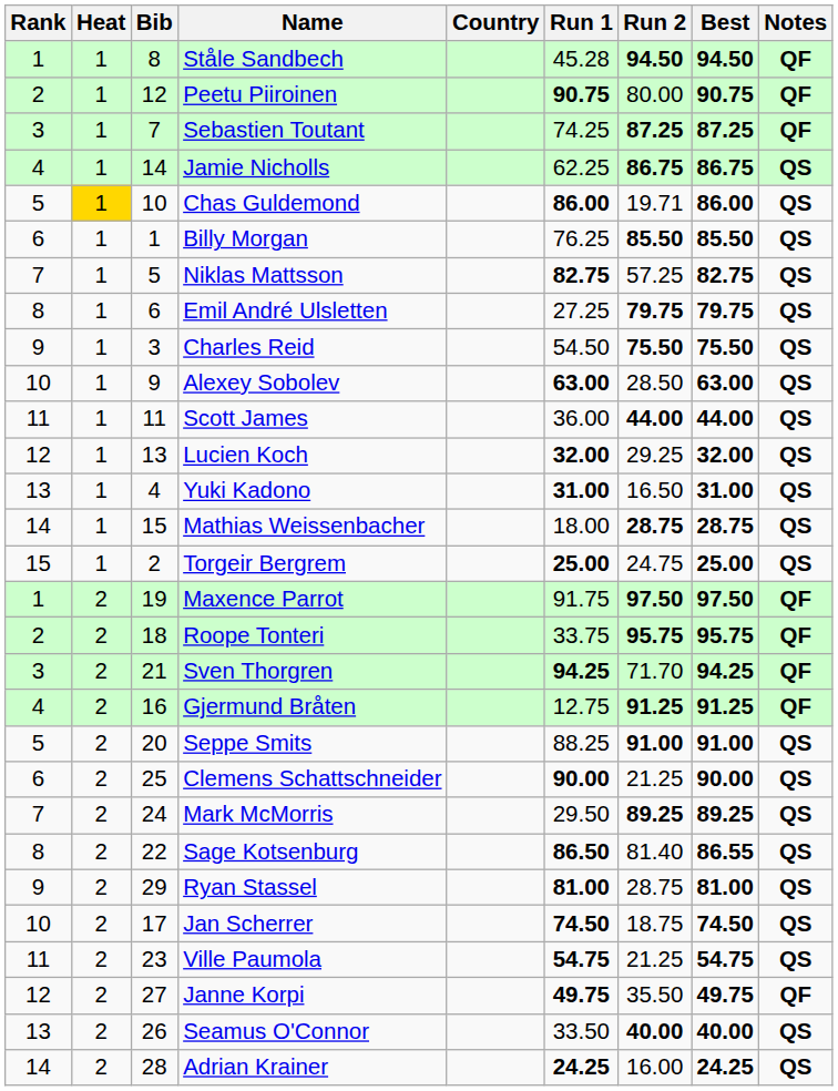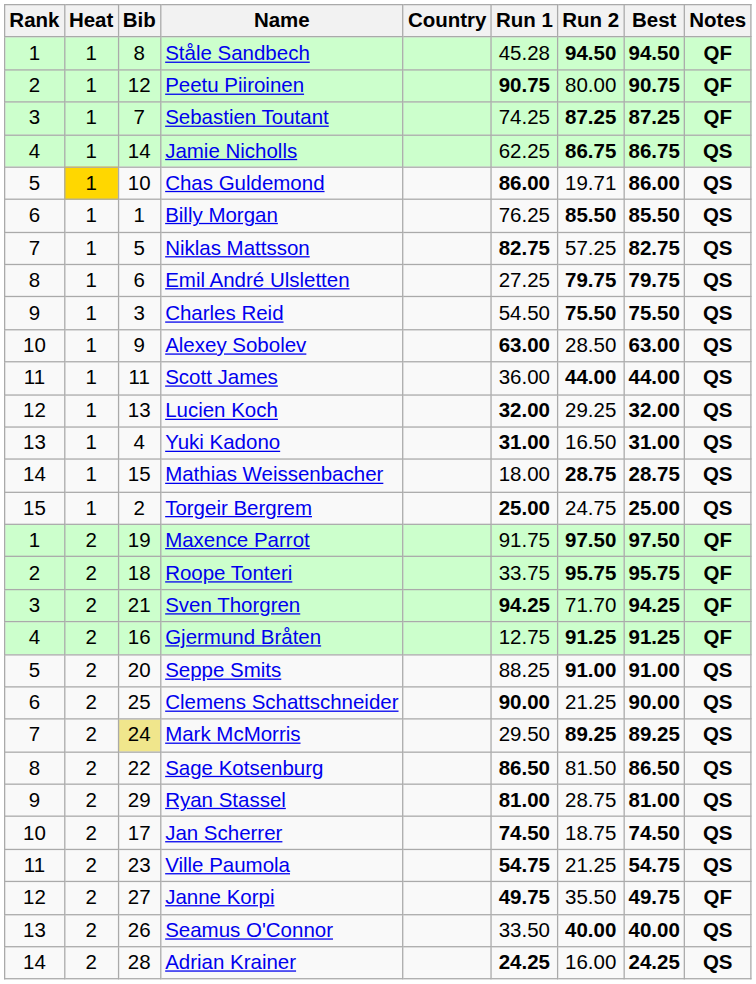 <table class="wikitable sortable" style="text-align:center">
 <tr>
 <th>Rank</th>
 <th>Heat</th>
 <th>Bib</th>
 <th>Name</th>
 <th>Country</th>
 <th>Run 1</th>
 <th>Run 2</th>
 <th>Best</th>
 <th>Notes</th>
 </tr>
 <tr bgcolor="#ccffcc">
 <td>1</td>
 <td>1</td>
 <td>8</td>
 <td align=left><a href='#'>Ståle Sandbech</a></td>
 <td align=left></td>
 <td>45.28</td>
 <td><strong>94.50</strong></td>
 <td><strong>94.50</strong></td>
 <td><strong>QF</strong></td>
 </tr>
 <tr bgcolor="#ccffcc">
 <td>2</td>
 <td>1</td>
 <td>12</td>
 <td align=left><a href='#'>Peetu Piiroinen</a></td>
 <td align=left></td>
 <td><strong>90.75</strong></td>
 <td>80.00</td>
 <td><strong>90.75</strong></td>
 <td><strong>QF</strong></td>
 </tr>
 <tr bgcolor="#ccffcc">
 <td>3</td>
 <td>1</td>
 <td>7</td>
 <td align=left><a href='#'>Sebastien Toutant</a></td>
 <td align=left></td>
 <td>74.25</td>
 <td><strong>87.25</strong></td>
 <td><strong>87.25</strong></td>
 <td><strong>QF</strong></td>
 </tr>
 <tr bgcolor="#ccffcc">
 <td>4</td>
 <td>1</td>
 <td>14</td>
 <td align=left><a href='#'>Jamie Nicholls</a></td>
 <td align=left></td>
 <td>62.25</td>
 <td><strong>86.75</strong></td>
 <td><strong>86.75</strong></td>
 <td><strong>QS</strong></td>
 </tr>
 <tr>
 <td>5</td>
 <td style="background: gold;">1</td>
 <td>10</td>
 <td align=left><a href='#'>Chas Guldemond</a></td>
 <td align=left></td>
 <td><strong>86.00</strong></td>
 <td>19.71</td>
 <td><strong>86.00</strong></td>
 <td><strong>QS</strong></td>
 </tr>
 <tr>
 <td>6</td>
 <td>1</td>
 <td>1</td>
 <td align=left><a href='#'>Billy Morgan</a></td>
 <td align=left></td>
 <td>76.25</td>
 <td><strong>85.50</strong></td>
 <td><strong>85.50</strong></td>
 <td><strong>QS</strong></td>
 </tr>
 <tr>
 <td>7</td>
 <td>1</td>
 <td>5</td>
 <td align=left><a href='#'>Niklas Mattsson</a></td>
 <td align=left></td>
 <td><strong>82.75</strong></td>
 <td>57.25</td>
 <td><strong>82.75</strong></td>
 <td><strong>QS</strong></td>
 </tr>
 <tr>
 <td>8</td>
 <td>1</td>
 <td>6</td>
 <td align=left><a href='#'>Emil André Ulsletten</a></td>
 <td align=left></td>
 <td>27.25</td>
 <td><strong>79.75</strong></td>
 <td><strong>79.75</strong></td>
 <td><strong>QS</strong></td>
 </tr>
 <tr>
 <td>9</td>
 <td>1</td>
 <td>3</td>
 <td align=left><a href='#'>Charles Reid</a></td>
 <td align=left></td>
 <td>54.50</td>
 <td><strong>75.50</strong></td>
 <td><strong>75.50</strong></td>
 <td><strong>QS</strong></td>
 </tr>
 <tr>
 <td>10</td>
 <td>1</td>
 <td>9</td>
 <td align=left><a href='#'>Alexey Sobolev</a></td>
 <td align=left></td>
 <td><strong>63.00</strong></td>
 <td>28.50</td>
 <td><strong>63.00</strong></td>
 <td><strong>QS</strong></td>
 </tr>
 <tr>
 <td>11</td>
 <td>1</td>
 <td>11</td>
 <td align=left><a href='#'>Scott James</a></td>
 <td align=left></td>
 <td>36.00</td>
 <td><strong>44.00</strong></td>
 <td><strong>44.00</strong></td>
 <td><strong>QS</strong></td>
 </tr>
 <tr>
 <td>12</td>
 <td>1</td>
 <td>13</td>
 <td align=left><a href='#'>Lucien Koch</a></td>
 <td align=left></td>
 <td><strong>32.00</strong></td>
 <td>29.25</td>
 <td><strong>32.00</strong></td>
 <td><strong>QS</strong></td>
 </tr>
 <tr>
 <td>13</td>
 <td>1</td>
 <td>4</td>
 <td align=left><a href='#'>Yuki Kadono</a></td>
 <td align=left></td>
 <td><strong>31.00</strong></td>
 <td>16.50</td>
 <td><strong>31.00</strong></td>
 <td><strong>QS</strong></td>
 </tr>
 <tr>
 <td>14</td>
 <td>1</td>
 <td>15</td>
 <td align=left><a href='#'>Mathias Weissenbacher</a></td>
 <td align=left></td>
 <td>18.00</td>
 <td><strong>28.75</strong></td>
 <td><strong>28.75</strong></td>
 <td><strong>QS</strong></td>
 </tr>
 <tr>
 <td>15</td>
 <td>1</td>
 <td>2</td>
 <td align=left><a href='#'>Torgeir Bergrem</a></td>
 <td align=left></td>
 <td><strong>25.00</strong></td>
 <td>24.75</td>
 <td><strong>25.00</strong></td>
 <td><strong>QS</strong></td>
 </tr>
 <tr bgcolor="#ccffcc">
 <td>1</td>
 <td>2</td>
 <td>19</td>
 <td align=left><a href='#'>Maxence Parrot</a></td>
 <td align=left></td>
 <td>91.75</td>
 <td><strong>97.50</strong></td>
 <td><strong>97.50</strong></td>
 <td><strong>QF</strong></td>
 </tr>
 <tr bgcolor="#ccffcc">
 <td>2</td>
 <td>2</td>
 <td>18</td>
 <td align=left><a href='#'>Roope Tonteri</a></td>
 <td align=left></td>
 <td>33.75</td>
 <td><strong>95.75</strong></td>
 <td><strong>95.75</strong></td>
 <td><strong>QF</strong></td>
 </tr>
 <tr bgcolor="#ccffcc">
 <td>3</td>
 <td>2</td>
 <td>21</td>
 <td align=left><a href='#'>Sven Thorgren</a></td>
 <td align=left></td>
 <td><strong>94.25</strong></td>
 <td>71.70</td>
 <td><strong>94.25</strong></td>
 <td><strong>QF</strong></td>
 </tr>
 <tr bgcolor="#ccffcc">
 <td>4</td>
 <td>2</td>
 <td>16</td>
 <td align=left><a href='#'>Gjermund Bråten</a></td>
 <td align=left></td>
 <td>12.75</td>
 <td><strong>91.25</strong></td>
 <td><strong>91.25</strong></td>
 <td><strong>QF</strong></td>
 </tr>
 <tr>
 <td>5</td>
 <td>2</td>
 <td>20</td>
 <td align=left><a href='#'>Seppe Smits</a></td>
 <td align=left></td>
 <td>88.25</td>
 <td><strong>91.00</strong></td>
 <td><strong>91.00</strong></td>
 <td><strong>QS</strong></td>
 </tr>
 <tr>
 <td>6</td>
 <td>2</td>
 <td>25</td>
 <td align=left><a href='#'>Clemens Schattschneider</a></td>
 <td align=left></td>
 <td><strong>90.00</strong></td>
 <td>21.25</td>
 <td><strong>90.00</strong></td>
 <td><strong>QS</strong></td>
 </tr>
 <tr>
 <td>7</td>
 <td>2</td>
-<td>24</td>
+<td style="background: khaki;">24</td>
 <td align=left><a href='#'>Mark McMorris</a></td>
 <td align=left></td>
 <td>29.50</td>
 <td><strong>89.25</strong></td>
 <td><strong>89.25</strong></td>
 <td><strong>QS</strong></td>
 </tr>
 <tr>
 <td>8</td>
 <td>2</td>
 <td>22</td>
 <td align=left><a href='#'>Sage Kotsenburg</a></td>
 <td align=left></td>
 <td><strong>86.50</strong></td>
-<td>81.40</td>
-<td><strong>86.55</strong></td>
+<td>81.50</td>
+<td><strong>86.50</strong></td>
 <td><strong>QS</strong></td>
 </tr>
 <tr>
 <td>9</td>
 <td>2</td>
 <td>29</td>
 <td align=left><a href='#'>Ryan Stassel</a></td>
 <td align=left></td>
 <td><strong>81.00</strong></td>
 <td>28.75</td>
 <td><strong>81.00</strong></td>
 <td><strong>QS</strong></td>
 </tr>
 <tr>
 <td>10</td>
 <td>2</td>
 <td>17</td>
 <td align=left><a href='#'>Jan Scherrer</a></td>
 <td align=left></td>
 <td><strong>74.50</strong></td>
 <td>18.75</td>
 <td><strong>74.50</strong></td>
 <td><strong>QS</strong></td>
 </tr>
 <tr>
 <td>11</td>
 <td>2</td>
 <td>23</td>
 <td align=left><a href='#'>Ville Paumola</a></td>
 <td align=left></td>
 <td><strong>54.75</strong></td>
 <td>21.25</td>
 <td><strong>54.75</strong></td>
 <td><strong>QS</strong></td>
 </tr>
 <tr>
 <td>12</td>
 <td>2</td>
 <td>27</td>
 <td align=left><a href='#'>Janne Korpi</a></td>
 <td align=left></td>
 <td><strong>49.75</strong></td>
 <td>35.50</td>
 <td><strong>49.75</strong></td>
 <td><strong>QF</strong></td>
 </tr>
 <tr>
 <td>13</td>
 <td>2</td>
 <td>26</td>
 <td align=left><a href='#'>Seamus O'Connor</a></td>
 <td align=left></td>
 <td>33.50</td>
 <td><strong>40.00</strong></td>
 <td><strong>40.00</strong></td>
 <td><strong>QS</strong></td>
 </tr>
 <tr>
 <td>14</td>
 <td>2</td>
 <td>28</td>
 <td align=left><a href='#'>Adrian Krainer</a></td>
 <td align=left></td>
 <td><strong>24.25</strong></td>
 <td>16.00</td>
 <td><strong>24.25</strong></td>
 <td><strong>QS</strong></td>
 </tr>
 </table>
